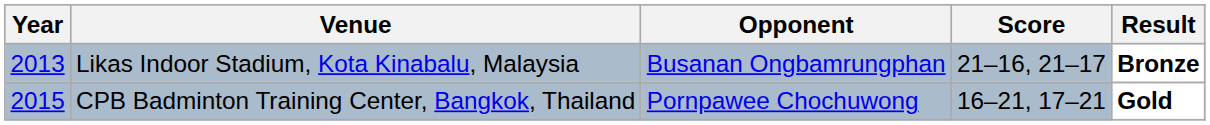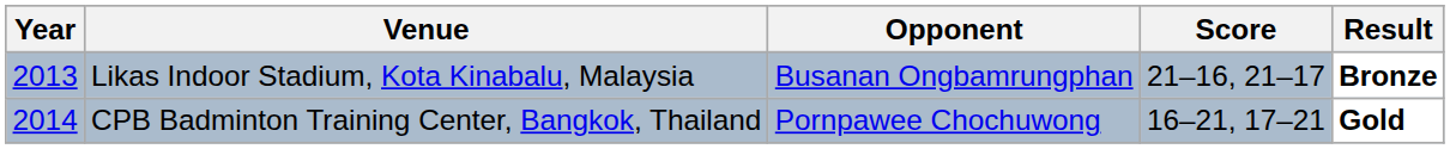 <table class="sortable wikitable" style="font-size: 90%;">
 <tr>
 <th>Year</th>
 <th>Venue</th>
 <th>Opponent</th>
 <th>Score</th>
 <th>Result</th>
 </tr>
 <tr style="background:#AABBCC">
 <td align="center"><a href='#'>2013</a></td>
 <td align="left">Likas Indoor Stadium, <a href='#'>Kota Kinabalu</a>, Malaysia</td>
 <td align="left"> <a href='#'>Busanan Ongbamrungphan</a></td>
 <td align="left">21–16, 21–17</td>
 <td style="text-align:left; background:white"> <strong>Bronze</strong></td>
 </tr>
 <tr style="background:#AABBCC">
-<td align="center"><a href='#'>2015</a></td>
+<td align="center"><a href='#'>2014</a></td>
 <td align="left">CPB Badminton Training Center, <a href='#'>Bangkok</a>, Thailand</td>
 <td align="left"> <a href='#'>Pornpawee Chochuwong</a></td>
 <td align="left">16–21, 17–21</td>
 <td style="text-align:left; background:white"> <strong>Gold</strong></td>
 </tr>
 </table>
